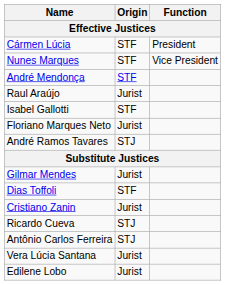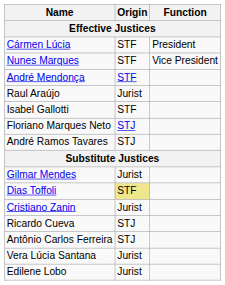 <table class="wikitable">
 <tr>
 <th>Name</th>
 <th>Origin</th>
 <th>Function</th>
 </tr>
 <tr>
 <th colspan="3" align="center">Effective Justices</th>
 </tr>
 <tr>
 <td><a href='#'>Cármen Lúcia</a></td>
 <td>STF</td>
 <td>President</td>
 </tr>
 <tr>
 <td><a href='#'>Nunes Marques</a></td>
 <td>STF</td>
 <td>Vice President</td>
 </tr>
 <tr>
 <td><a href='#'>André Mendonça</a></td>
 <td><a href='#'>STF</a></td>
 <td></td>
 </tr>
 <tr>
 <td>Raul Araújo</td>
 <td>Jurist</td>
 <td></td>
 </tr>
 <tr>
 <td>Isabel Gallotti</td>
 <td>STF</td>
 <td></td>
 </tr>
 <tr>
 <td>Floriano Marques Neto</td>
-<td>Jurist</td>
+<td><a href='#'>STJ</a></td>
 <td></td>
 </tr>
 <tr>
 <td>André Ramos Tavares</td>
 <td>STJ</td>
 <td></td>
 </tr>
 <tr>
 <th colspan="3" align="center">Substitute Justices</th>
 </tr>
 <tr>
 <td><a href='#'>Gilmar Mendes</a></td>
 <td>Jurist</td>
 <td></td>
 </tr>
 <tr>
 <td><a href='#'>Dias Toffoli</a></td>
-<td>STF</td>
+<td style="background: khaki;">STF</td>
 <td></td>
 </tr>
 <tr>
 <td><a href='#'>Cristiano Zanin</a></td>
 <td>Jurist</td>
 <td></td>
 </tr>
 <tr>
 <td>Ricardo Cueva</td>
 <td>STJ</td>
 <td></td>
 </tr>
 <tr>
 <td>Antônio Carlos Ferreira</td>
 <td>STJ</td>
 <td></td>
 </tr>
 <tr>
 <td>Vera Lúcia Santana</td>
 <td>Jurist</td>
 <td></td>
 </tr>
 <tr>
 <td>Edilene Lobo</td>
 <td>Jurist</td>
 <td></td>
 </tr>
 </table>
